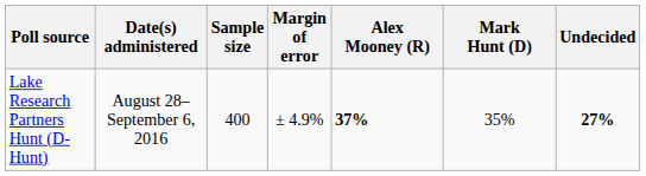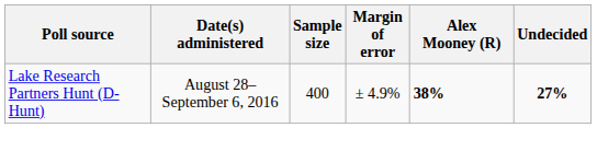 <table class="wikitable">
 <tr>
 <th>Poll source</th>
 <th>Date(s)<br>administered</th>
 <th>Sample<br>size</th>
 <th>Margin of<br>error</th>
 <th style="width:100px;">Alex<br>Mooney (R)</th>
-<th style="width:100px;">Mark<br>Hunt (D)</th>
 <th>Undecided</th>
 </tr>
 <tr>
 <td><a href='#'>Lake Research Partners Hunt (D-Hunt)</a></td>
 <td align=center>August 28–September 6, 2016</td>
 <td align=center>400</td>
 <td align=center>± 4.9%</td>
-<td><strong>37%</strong></td>
-<td align=center>35%</td>
+<td><strong>38%</strong></td>
 <td align=center><strong>27%</strong></td>
 </tr>
 </table>
